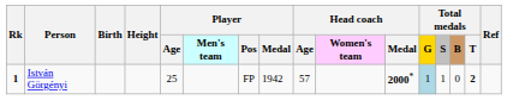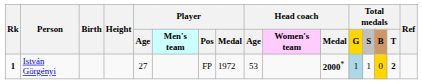 <table class="wikitable sortable" style="text-align: center; font-size: 80%; margin-left: 1em;">
 <tr>
 <th rowspan="2">Rk</th>
 <th rowspan="2">Person</th>
 <th rowspan="2">Birth</th>
 <th rowspan="2">Height</th>
 <th colspan="4">Player</th>
 <th colspan="3">Head coach</th>
 <th colspan="4">Total medals</th>
 <th rowspan="2" class="unsortable">Ref</th>
 </tr>
 <tr>
 <th>Age</th>
 <th style="background-color: #ccffff;">Men's team</th>
 <th>Pos</th>
 <th>Medal</th>
 <th>Age</th>
 <th style="background-color: #ffccff;">Women's team</th>
 <th>Medal</th>
 <th style="background-color: gold;">G</th>
 <th style="background-color: silver;">S</th>
 <th style="background-color: #cc9966;">B</th>
 <th>T</th>
 </tr>
 <tr>
 <td><strong>1</strong></td>
 <td style="text-align: left;" data-sort-value="Görgényi, István"><a href='#'>István Görgényi</a></td>
 <td></td>
 <td></td>
-<td>25</td>
+<td>27</td>
 <td style="text-align: left;"></td>
 <td>FP</td>
-<td style="text-align: left;">1942 </td>
-<td>57</td>
+<td style="text-align: left;">1972 </td>
+<td>53</td>
 <td style="text-align: left;"></td>
 <td style="text-align: left;"><strong>2000</strong><sup>*</sup> </td>
 <td style="background: lightblue;">1</td>
 <td>1</td>
-<td>0</td>
+<td style="background: gold;">0</td>
 <td><strong>2</strong></td>
 <td><br></td>
 </tr>
 </table>
